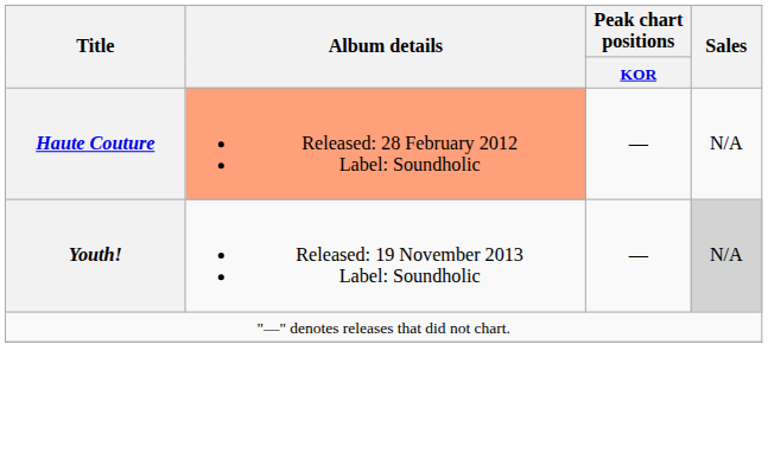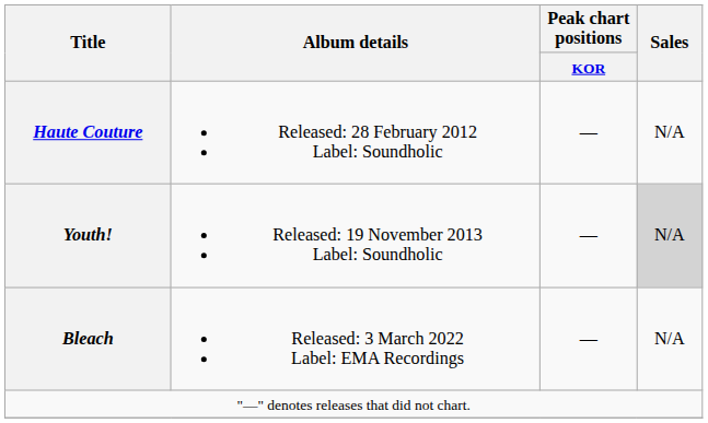 <table class="wikitable plainrowheaders" style="text-align:center; width: 50%;">
 <tr>
 <th scope="col" rowspan="2">Title</th>
 <th scope="col" rowspan="2">Album details</th>
 <th scope="col" colspan="1" style="width:5em;">Peak chart positions</th>
 <th scope="col" rowspan="2">Sales</th>
 </tr>
 <tr>
 <th><small><a href='#'>KOR</a></small><br></th>
 </tr>
 <tr>
 <th scope="row"><em><a href='#'>Haute Couture</a></em></th>
-<td style="background: lightsalmon;"><br><ul><li>Released: 28 February 2012</li><li>Label: Soundholic</li></ul></td>
+<td><br><ul><li>Released: 28 February 2012</li><li>Label: Soundholic</li></ul></td>
 <td>—</td>
 <td>N/A</td>
 </tr>
 <tr>
 <th scope="row"><em>Youth!</em></th>
 <td><br><ul><li>Released: 19 November 2013</li><li>Label: Soundholic</li></ul></td>
 <td>—</td>
 <td style="background: lightgrey;">N/A</td>
 </tr>
 <tr>
+<th scope="row"><em>Bleach</em></th>
+<td><br><ul><li>Released: 3 March 2022</li><li>Label: EMA Recordings</li></ul></td>
+<td>—</td>
+<td>N/A</td>
+</tr>
+<tr>
 <td colspan="4" align="center"><small>"—" denotes releases that did not chart.</small></td>
 </tr>
 <tr>
 </tr>
 </table>
